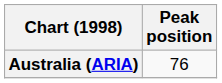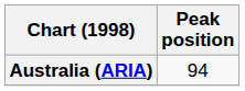 <table class="wikitable sortable plainrowheaders" style="text-align:center">
 <tr>
 <th>Chart (1998)</th>
 <th>Peak<br>position</th>
 </tr>
 <tr>
 <th scope="row">Australia (<a href='#'>ARIA</a>)</th>
-<td>76</td>
+<td>94</td>
 </tr>
 <tr>
 </tr>
 <tr>
 </tr>
 <tr>
 </tr>
 </table>
